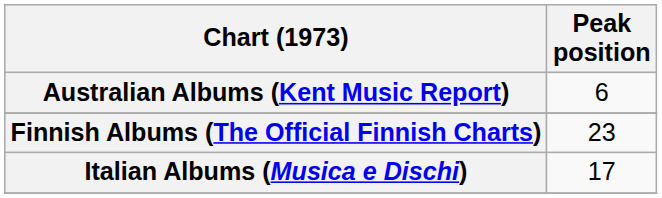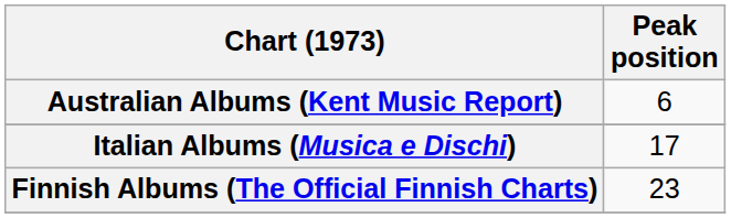 <table class="wikitable sortable plainrowheaders">
 <tr>
 <th>Chart (1973)</th>
 <th>Peak<br>position</th>
 </tr>
 <tr>
 <th scope="row">Australian Albums (<a href='#'>Kent Music Report</a>)</th>
 <td align="center">6</td>
 </tr>
 <tr>
 </tr>
 <tr>
+<th scope="row">Italian Albums (<em><a href='#'>Musica e Dischi</a></em>)</th>
+<td align="center">17</td>
+</tr>
+<tr>
 <th scope="row">Finnish Albums (<a href='#'>The Official Finnish Charts</a>)</th>
 <td align="center">23</td>
-</tr>
-<tr>
-<th scope="row">Italian Albums (<em><a href='#'>Musica e Dischi</a></em>)</th>
-<td align="center">17</td>
 </tr>
 <tr>
 </tr>
 <tr>
 </tr>
 <tr>
 </tr>
 </table>
